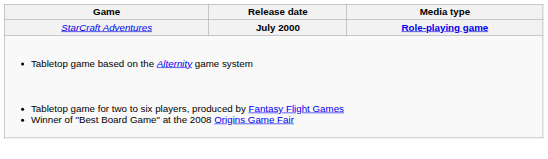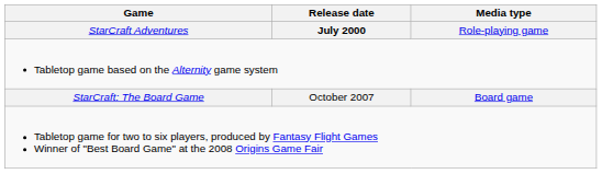 <table class="wikitable" width="100%">
 <tr style="text-align: center;">
 <th>Game</th>
 <th>Release date</th>
 <th>Media type</th>
 </tr>
 <tr bgcolor="#F2F2F2" align="center">
 <td><em><a href='#'>StarCraft Adventures</a></em></td>
 <td><strong>July 2000</strong></td>
-<td><strong><a href='#'>Role-playing game</a></strong></td>
+<td><a href='#'>Role-playing game</a></td>
 </tr>
 <tr>
 <td colspan="3" style="border: none; vertical-align: top;"><br><ul><li>Tabletop game based on the <em><a href='#'>Alternity</a></em> game system</li></ul></td>
+</tr>
+<tr bgcolor="#F2F2F2" align="center">
+<td><em><a href='#'>StarCraft: The Board Game</a></em></td>
+<td>October 2007</td>
+<td><a href='#'>Board game</a></td>
 </tr>
 <tr>
 <td colspan="3" style="border: none; vertical-align: top;"><br><ul><li>Tabletop game for two to six players, produced by <a href='#'>Fantasy Flight Games</a></li><li>Winner of "Best Board Game" at the 2008 <a href='#'>Origins Game Fair</a></li></ul></td>
 </tr>
 </table>
